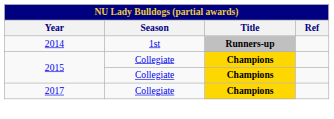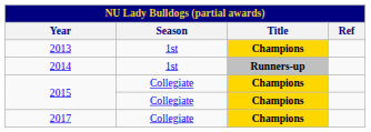 <table class="wikitable sortable" style="font-size:95%; text-align:left;">
 <tr>
 <th colspan="4" style= "background: #000080; color: #eccd3e; text-align: center"><strong>NU Lady Bulldogs (partial awards)</strong></th>
 </tr>
 <tr style="background: white; color: #000080">
 <th style= "align=center; width:10em;">Year</th>
 <th style= "align=center;width:10em;">Season</th>
 <th style= "align=center; width:9em;">Title</th>
 <th style= "align=center; width:3em;">Ref</th>
+</tr>
+<tr align=center>
+<td rowspan=1><a href='#'>2013</a></td>
+<td rowspan=1><a href='#'>1st</a></td>
+<td style="background:gold;"><strong>Champions</strong></td>
+<td></td>
 </tr>
 <tr align=center>
 <td rowspan=1><a href='#'>2014</a></td>
 <td rowspan=1><a href='#'>1st</a></td>
 <td style="background:silver;"><strong>Runners-up</strong></td>
 <td></td>
 </tr>
 <tr align=center>
 <td rowspan=2><a href='#'>2015</a></td>
 <td rowspan=1><a href='#'>Collegiate</a></td>
 <td style="background:gold;"><strong>Champions</strong></td>
 <td></td>
 </tr>
 <tr align=center>
 <td rowspan=1><a href='#'>Collegiate</a></td>
 <td style="background:gold;"><strong>Champions</strong></td>
 <td></td>
 </tr>
 <tr align=center>
 <td rowspan=1><a href='#'>2017</a></td>
 <td rowspan=1><a href='#'>Collegiate</a></td>
 <td style="background:gold;"><strong>Champions</strong></td>
 <td></td>
 </tr>
 </table>
